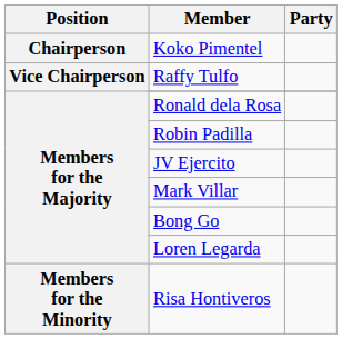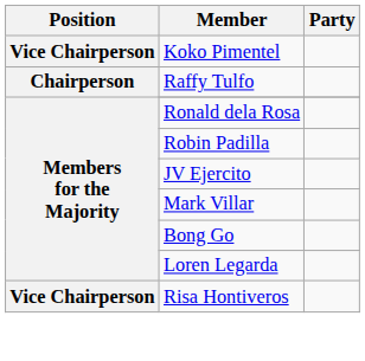 <table class="wikitable">
 <tr>
 <th>Position</th>
 <th>Member</th>
 <th colspan="2">Party</th>
 </tr>
 <tr>
-<th><strong>Chairperson</strong></th>
+<th><strong>Vice Chairperson</strong></th>
 <td><a href='#'>Koko Pimentel</a></td>
 <td></td>
 </tr>
 <tr>
-<th><strong>Vice Chairperson</strong></th>
+<th><strong>Chairperson</strong></th>
 <td><a href='#'>Raffy Tulfo</a></td>
 <td></td>
 </tr>
 <tr>
 <th rowspan="7"><strong>Members</strong><br><strong>for the</strong><br><strong>Majority</strong></th>
 </tr>
 <tr>
 <td><a href='#'>Ronald dela Rosa</a></td>
 <td></td>
 </tr>
 <tr>
 <td><a href='#'>Robin Padilla</a></td>
 <td></td>
 </tr>
 <tr>
 <td><a href='#'>JV Ejercito</a></td>
 <td></td>
 </tr>
 <tr>
 <td><a href='#'>Mark Villar</a></td>
 <td></td>
 </tr>
 <tr>
 <td><a href='#'>Bong Go</a></td>
 <td></td>
 </tr>
 <tr>
 <td><a href='#'>Loren Legarda</a></td>
 <td></td>
 </tr>
 <tr>
-<th rowspan="1"><strong>Members</strong><br><strong>for the</strong><br><strong>Minority</strong></th>
+<th><strong>Vice Chairperson</strong></th>
 <td><a href='#'>Risa Hontiveros</a></td>
 <td></td>
 </tr>
 </table>
